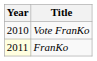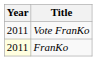 <table class="wikitable">
 <tr>
 <th>Year</th>
 <th>Title</th>
 </tr>
 <tr>
-<td>2010</td>
+<td>2011</td>
 <td><em>Vote FranKo</em></td>
 </tr>
 <tr>
 <td style="background: lightyellow;">2011</td>
 <td><em>FranKo</em></td>
 </tr>
 </table>
